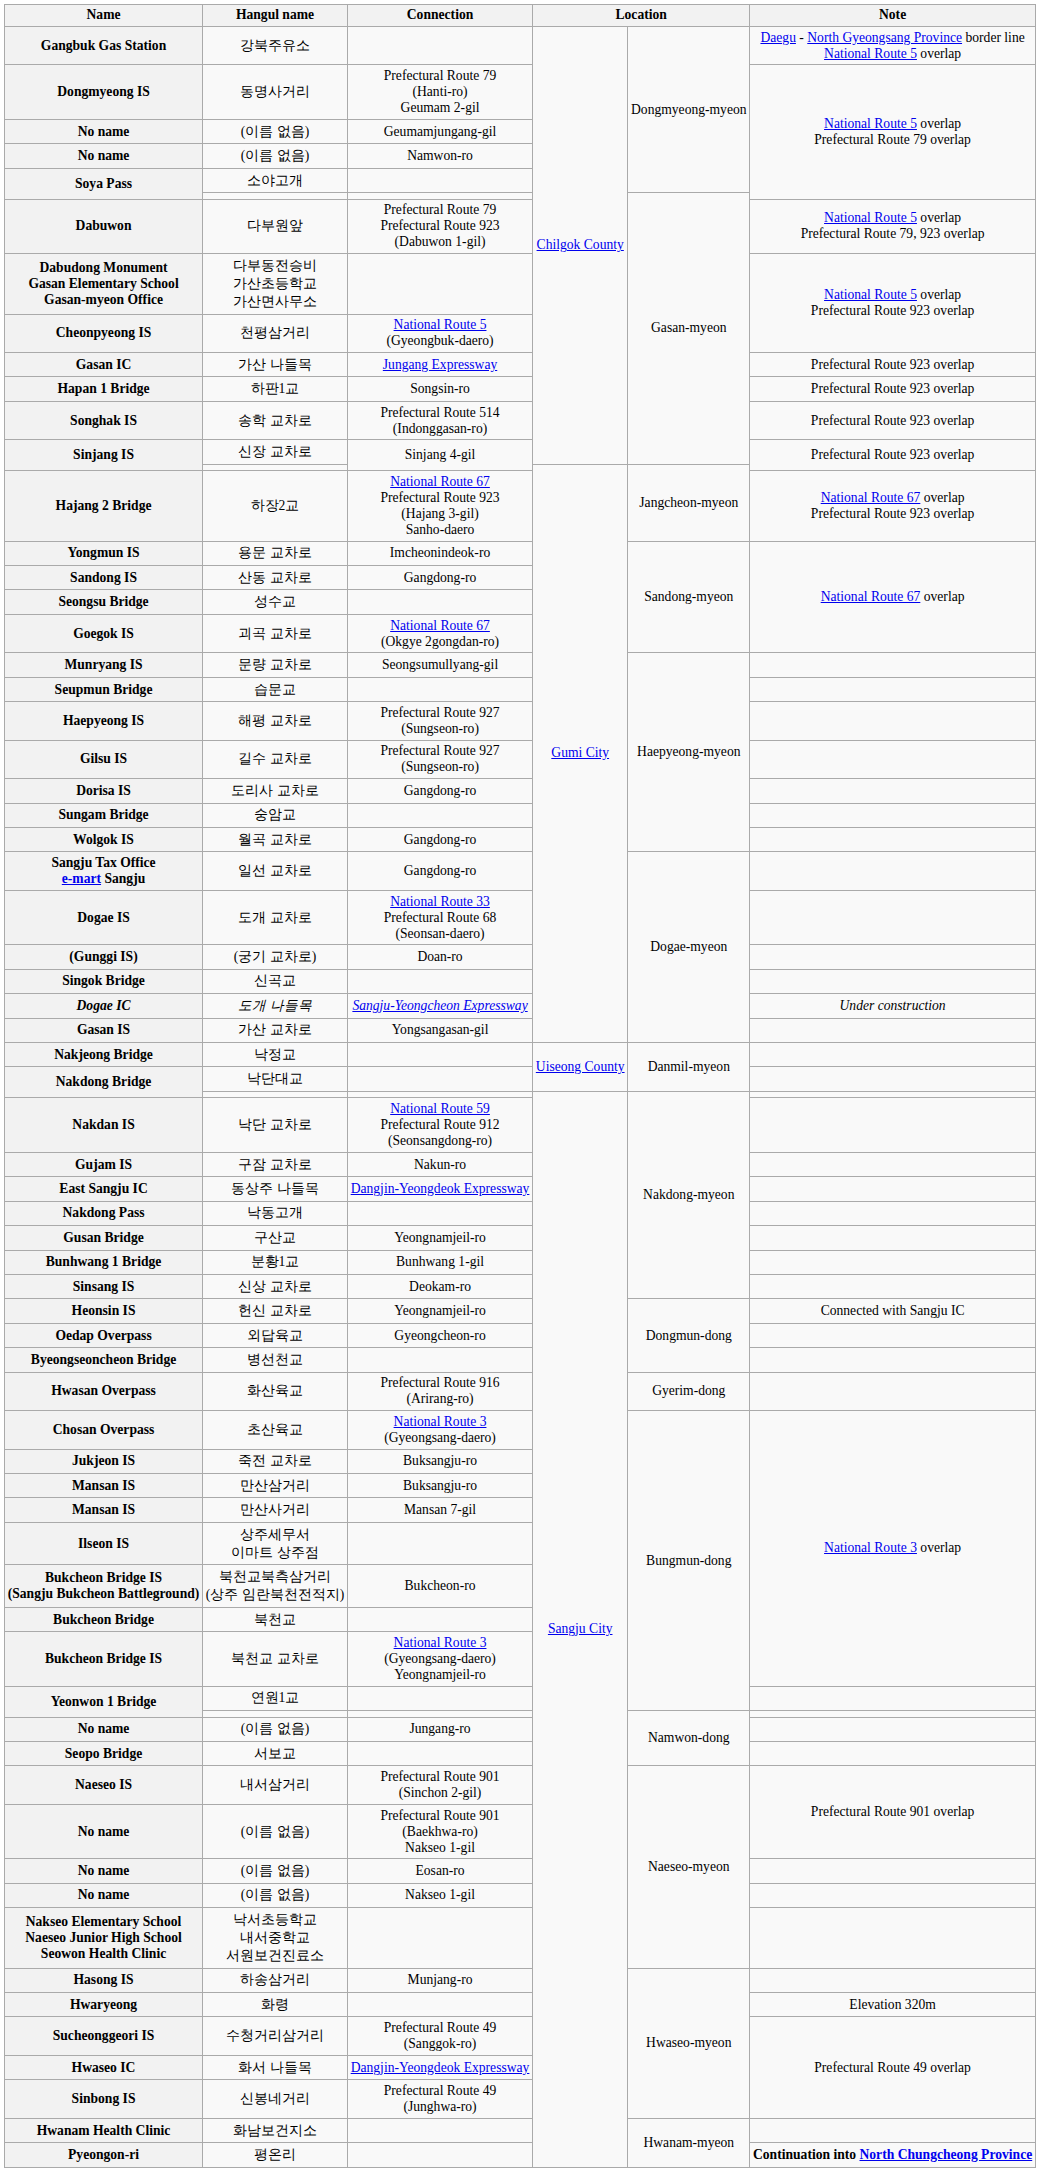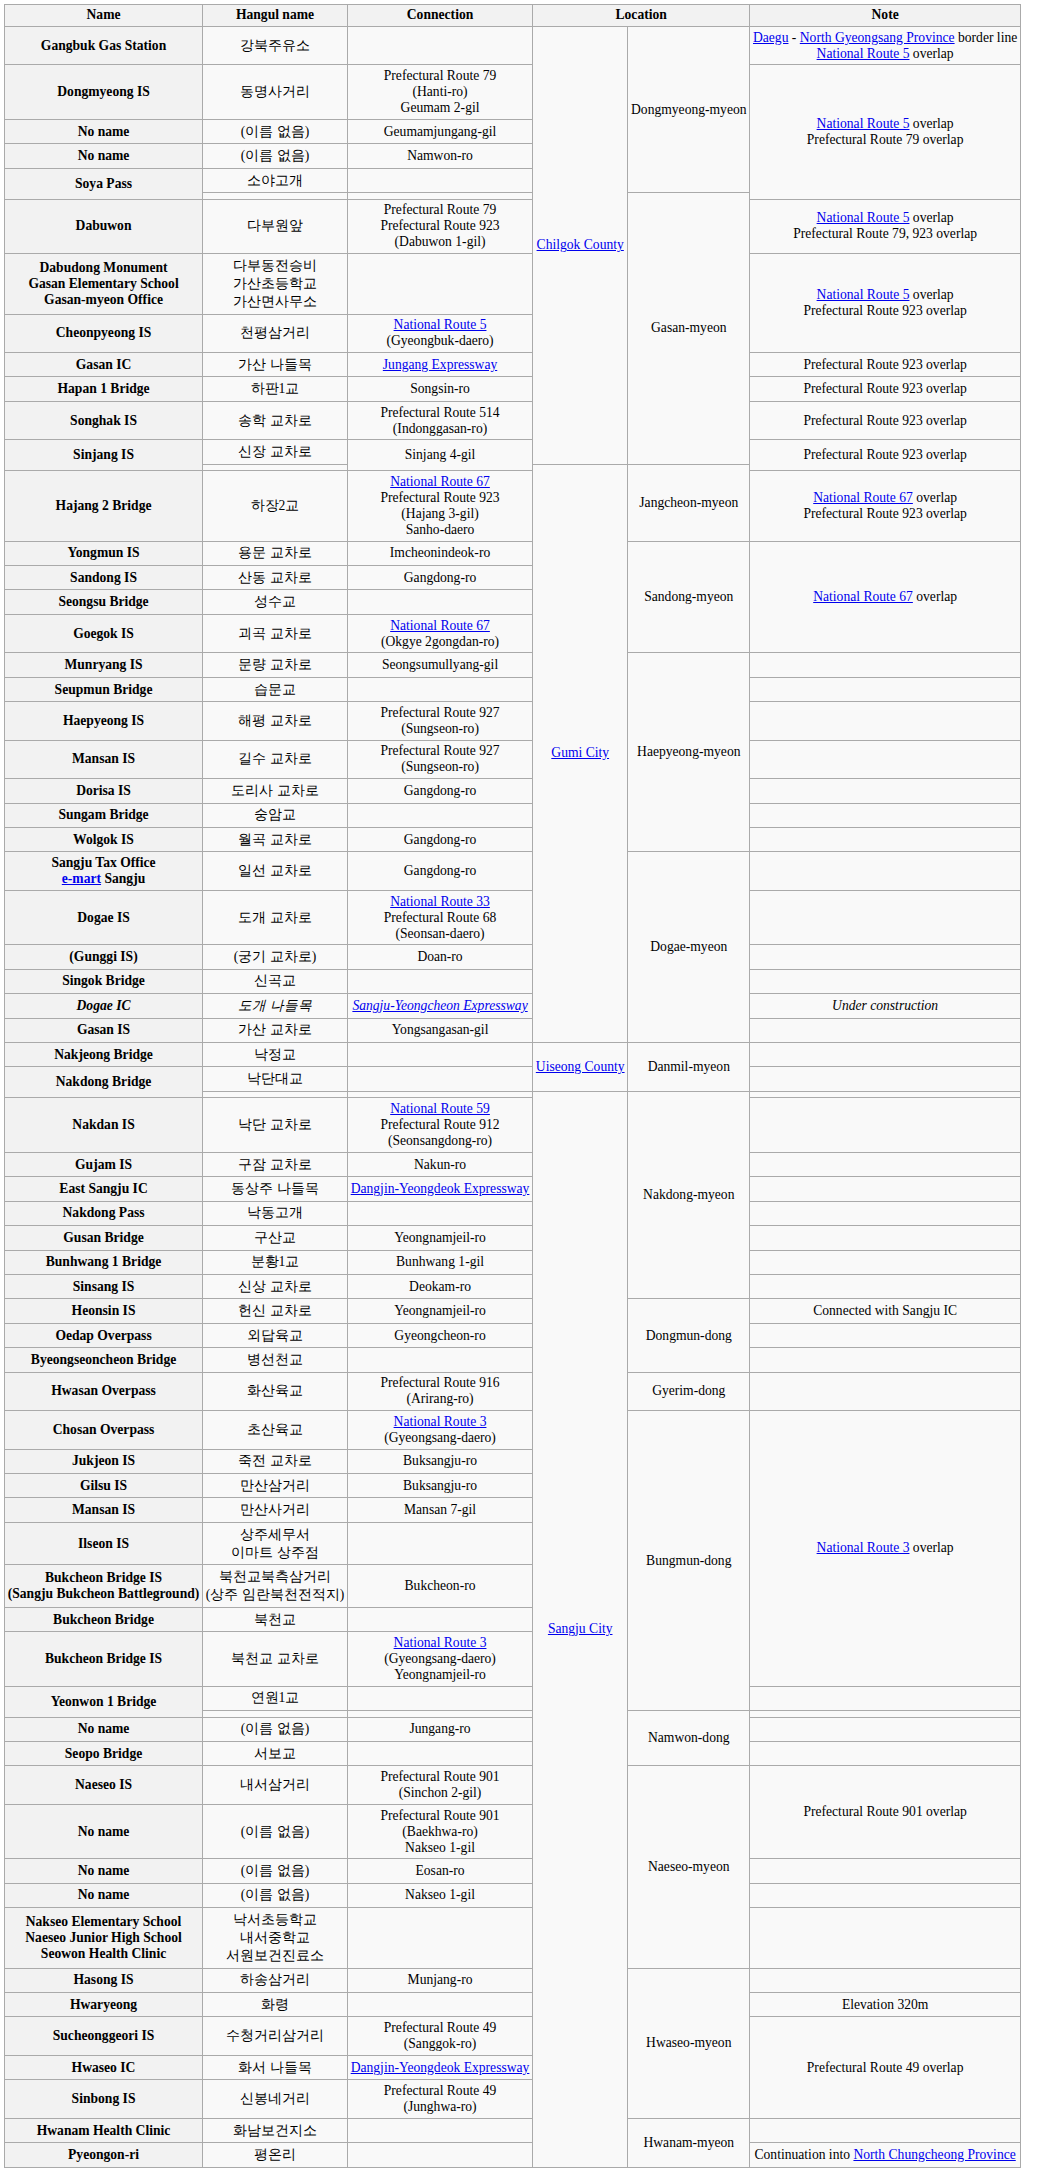 <table class="wikitable" style="font-size: 85%; text-align: center;">
 <tr>
 <th>Name </th>
 <th>Hangul name</th>
 <th>Connection</th>
 <th colspan="2">Location</th>
 <th>Note</th>
 </tr>
 <tr>
 <th>Gangbuk Gas Station</th>
 <td>강북주유소</td>
 <td></td>
 <td rowspan=13><a href='#'>Chilgok County</a></td>
 <td rowspan=5>Dongmyeong-myeon</td>
 <td><a href='#'>Daegu</a> - <a href='#'>North Gyeongsang Province</a> border line<br> <a href='#'>National Route 5</a> overlap</td>
 </tr>
 <tr>
 <th>Dongmyeong IS</th>
 <td>동명사거리</td>
 <td>Prefectural Route 79<br>(Hanti-ro)<br>Geumam 2-gil</td>
 <td rowspan=5><a href='#'>National Route 5</a> overlap<br>Prefectural Route 79 overlap</td>
 </tr>
 <tr>
 <th>No name</th>
 <td>(이름 없음)</td>
 <td>Geumamjungang-gil</td>
 </tr>
 <tr>
 <th>No name</th>
 <td>(이름 없음)</td>
 <td>Namwon-ro</td>
 </tr>
 <tr>
 <th rowspan=2>Soya Pass</th>
 <td>소야고개</td>
 <td></td>
 </tr>
 <tr>
 <td></td>
 <td></td>
 <td rowspan=8>Gasan-myeon</td>
 </tr>
 <tr>
 <th>Dabuwon</th>
 <td>다부원앞</td>
 <td>Prefectural Route 79<br>Prefectural Route 923<br>(Dabuwon 1-gil)</td>
 <td><a href='#'>National Route 5</a> overlap<br>Prefectural Route 79, 923 overlap</td>
 </tr>
 <tr>
 <th>Dabudong Monument<br>Gasan Elementary School<br>Gasan-myeon Office</th>
 <td>다부동전승비<br>가산초등학교<br>가산면사무소</td>
 <td></td>
 <td rowspan=2><a href='#'>National Route 5</a> overlap<br>Prefectural Route 923 overlap</td>
 </tr>
 <tr>
 <th>Cheonpyeong IS</th>
 <td>천평삼거리</td>
 <td><a href='#'>National Route 5</a><br>(Gyeongbuk-daero)</td>
 </tr>
 <tr>
 <th>Gasan IC</th>
 <td>가산 나들목</td>
 <td><a href='#'>Jungang Expressway</a></td>
 <td>Prefectural Route 923 overlap</td>
 </tr>
 <tr>
 <th>Hapan 1 Bridge</th>
 <td>하판1교</td>
 <td>Songsin-ro</td>
 <td>Prefectural Route 923 overlap</td>
 </tr>
 <tr>
 <th>Songhak IS</th>
 <td>송학 교차로</td>
 <td>Prefectural Route 514<br>(Indonggasan-ro)</td>
 <td>Prefectural Route 923 overlap</td>
 </tr>
 <tr>
 <th rowspan=2>Sinjang IS</th>
 <td>신장 교차로</td>
 <td rowspan=2>Sinjang 4-gil</td>
 <td rowspan=2>Prefectural Route 923 overlap</td>
 </tr>
 <tr>
 <td></td>
 <td rowspan=19><a href='#'>Gumi City</a></td>
 <td rowspan=2>Jangcheon-myeon</td>
 </tr>
 <tr>
 <th>Hajang 2 Bridge</th>
 <td>하장2교</td>
 <td><a href='#'>National Route 67</a><br>Prefectural Route 923<br>(Hajang 3-gil)<br>Sanho-daero</td>
 <td><a href='#'>National Route 67</a> overlap<br>Prefectural Route 923 overlap</td>
 </tr>
 <tr>
 <th>Yongmun IS</th>
 <td>용문 교차로</td>
 <td>Imcheonindeok-ro</td>
 <td rowspan=4>Sandong-myeon</td>
 <td rowspan=4><a href='#'>National Route 67</a> overlap</td>
 </tr>
 <tr>
 <th>Sandong IS</th>
 <td>산동 교차로</td>
 <td>Gangdong-ro</td>
 </tr>
 <tr>
 <th>Seongsu Bridge</th>
 <td>성수교</td>
 <td></td>
 </tr>
 <tr>
 <th>Goegok IS</th>
 <td>괴곡 교차로</td>
 <td><a href='#'>National Route 67</a><br>(Okgye 2gongdan-ro)</td>
 </tr>
 <tr>
 <th>Munryang IS</th>
 <td>문량 교차로</td>
 <td>Seongsumullyang-gil</td>
 <td rowspan=7>Haepyeong-myeon</td>
 <td></td>
 </tr>
 <tr>
 <th>Seupmun Bridge</th>
 <td>습문교</td>
 <td></td>
 <td></td>
 </tr>
 <tr>
 <th>Haepyeong IS</th>
 <td>해평 교차로</td>
 <td>Prefectural Route 927 <br>(Sungseon-ro)</td>
 <td></td>
 </tr>
 <tr>
-<th>Gilsu IS</th>
+<th>Mansan IS</th>
 <td>길수 교차로</td>
 <td>Prefectural Route 927<br>(Sungseon-ro)</td>
 <td></td>
 </tr>
 <tr>
 <th>Dorisa IS</th>
 <td>도리사 교차로</td>
 <td>Gangdong-ro</td>
 <td></td>
 </tr>
 <tr>
 <th>Sungam Bridge</th>
 <td>숭암교</td>
 <td></td>
 <td></td>
 </tr>
 <tr>
 <th>Wolgok IS</th>
 <td>월곡 교차로</td>
 <td>Gangdong-ro</td>
 <td></td>
 </tr>
 <tr>
 <th>Sangju Tax Office<br><a href='#'>e-mart</a> Sangju</th>
 <td>일선 교차로</td>
 <td>Gangdong-ro</td>
 <td rowspan=6>Dogae-myeon</td>
 <td></td>
 </tr>
 <tr>
 <th>Dogae IS</th>
 <td>도개 교차로</td>
 <td><a href='#'>National Route 33</a><br>Prefectural Route 68<br>(Seonsan-daero)</td>
 <td></td>
 </tr>
 <tr>
 <th>(Gunggi IS)</th>
 <td>(궁기 교차로)</td>
 <td>Doan-ro</td>
 <td></td>
 </tr>
 <tr>
 <th>Singok Bridge</th>
 <td>신곡교</td>
 <td></td>
 <td></td>
 </tr>
 <tr>
 <th><em>Dogae IC</em></th>
 <td><em>도개 나들목</em></td>
 <td><em><a href='#'>Sangju-Yeongcheon Expressway</a></em></td>
 <td><em>Under construction</em></td>
 </tr>
 <tr>
 <th>Gasan IS</th>
 <td>가산 교차로</td>
 <td>Yongsangasan-gil</td>
 <td></td>
 </tr>
 <tr>
 <th>Nakjeong Bridge</th>
 <td>낙정교</td>
 <td></td>
 <td rowspan=2><a href='#'>Uiseong County</a></td>
 <td rowspan=2>Danmil-myeon</td>
 <td></td>
 </tr>
 <tr>
 <th rowspan=2>Nakdong Bridge</th>
 <td>낙단대교</td>
 <td></td>
 <td></td>
 </tr>
 <tr>
 <td></td>
 <td></td>
 <td rowspan=36><a href='#'>Sangju City</a></td>
 <td rowspan=8>Nakdong-myeon</td>
 <td></td>
 </tr>
 <tr>
 <th>Nakdan IS</th>
 <td>낙단 교차로</td>
 <td><a href='#'>National Route 59</a><br>Prefectural Route 912<br>(Seonsangdong-ro)</td>
 <td></td>
 </tr>
 <tr>
 <th>Gujam IS</th>
 <td>구잠 교차로</td>
 <td>Nakun-ro</td>
 <td></td>
 </tr>
 <tr>
 <th>East Sangju IC</th>
 <td>동상주 나들목</td>
 <td><a href='#'>Dangjin-Yeongdeok Expressway</a></td>
 <td></td>
 </tr>
 <tr>
 <th>Nakdong Pass</th>
 <td>낙동고개</td>
 <td></td>
 <td></td>
 </tr>
 <tr>
 <th>Gusan Bridge</th>
 <td>구산교</td>
 <td>Yeongnamjeil-ro</td>
 <td></td>
 </tr>
 <tr>
 <th>Bunhwang 1 Bridge</th>
 <td>분황1교</td>
 <td>Bunhwang 1-gil</td>
 <td></td>
 </tr>
 <tr>
 <th>Sinsang IS</th>
 <td>신상 교차로</td>
 <td>Deokam-ro</td>
 <td></td>
 </tr>
 <tr>
 <th>Heonsin IS</th>
 <td>헌신 교차로</td>
 <td>Yeongnamjeil-ro</td>
 <td rowspan=3>Dongmun-dong</td>
 <td>Connected with Sangju IC</td>
 </tr>
 <tr>
 <th>Oedap Overpass</th>
 <td>외답육교</td>
 <td>Gyeongcheon-ro</td>
 <td></td>
 </tr>
 <tr>
 <th>Byeongseoncheon Bridge</th>
 <td>병선천교</td>
 <td></td>
 <td></td>
 </tr>
 <tr>
 <th>Hwasan Overpass</th>
 <td>화산육교</td>
 <td>Prefectural Route 916<br>(Arirang-ro)</td>
 <td>Gyerim-dong</td>
 <td></td>
 </tr>
 <tr>
 <th>Chosan Overpass</th>
 <td>초산육교</td>
 <td><a href='#'>National Route 3</a><br>(Gyeongsang-daero)</td>
 <td rowspan=9>Bungmun-dong</td>
 <td rowspan=8><a href='#'>National Route 3</a> overlap</td>
 </tr>
 <tr>
 <th>Jukjeon IS</th>
 <td>죽전 교차로</td>
 <td>Buksangju-ro</td>
 </tr>
 <tr>
-<th>Mansan IS</th>
+<th>Gilsu IS</th>
 <td>만산삼거리</td>
 <td>Buksangju-ro</td>
 </tr>
 <tr>
 <th>Mansan IS</th>
 <td>만산사거리</td>
 <td>Mansan 7-gil</td>
 </tr>
 <tr>
 <th>Ilseon IS</th>
 <td>상주세무서<br>이마트 상주점</td>
 <td></td>
 </tr>
 <tr>
 <th>Bukcheon Bridge IS<br>(Sangju Bukcheon Battleground)</th>
 <td>북천교북측삼거리<br>(상주 임란북천전적지)</td>
 <td>Bukcheon-ro</td>
 </tr>
 <tr>
 <th>Bukcheon Bridge</th>
 <td>북천교</td>
 <td></td>
 </tr>
 <tr>
 <th>Bukcheon Bridge IS</th>
 <td>북천교 교차로</td>
 <td><a href='#'>National Route 3</a><br>(Gyeongsang-daero)<br>Yeongnamjeil-ro</td>
 </tr>
 <tr>
 <th rowspan=2>Yeonwon 1 Bridge</th>
 <td>연원1교</td>
 <td></td>
 <td></td>
 </tr>
 <tr>
 <td></td>
 <td></td>
 <td rowspan=3>Namwon-dong</td>
 <td></td>
 </tr>
 <tr>
 <th>No name</th>
 <td>(이름 없음)</td>
 <td>Jungang-ro</td>
 <td></td>
 </tr>
 <tr>
 <th>Seopo Bridge</th>
 <td>서보교</td>
 <td></td>
 <td></td>
 </tr>
 <tr>
 <th>Naeseo IS</th>
 <td>내서삼거리</td>
 <td>Prefectural Route 901<br>(Sinchon 2-gil)</td>
 <td rowspan=5>Naeseo-myeon</td>
 <td rowspan=2>Prefectural Route 901 overlap</td>
 </tr>
 <tr>
 <th>No name</th>
 <td>(이름 없음)</td>
 <td>Prefectural Route 901<br>(Baekhwa-ro)<br>Nakseo 1-gil</td>
 </tr>
 <tr>
 <th>No name</th>
 <td>(이름 없음)</td>
 <td>Eosan-ro</td>
 <td></td>
 </tr>
 <tr>
 <th>No name</th>
 <td>(이름 없음)</td>
 <td>Nakseo 1-gil</td>
 <td></td>
 </tr>
 <tr>
 <th>Nakseo Elementary School<br>Naeseo Junior High School<br>Seowon Health Clinic</th>
 <td>낙서초등학교<br>내서중학교<br>서원보건진료소</td>
 <td></td>
 <td></td>
 </tr>
 <tr>
 <th>Hasong IS</th>
 <td>하송삼거리</td>
 <td>Munjang-ro</td>
 <td rowspan=5>Hwaseo-myeon</td>
 <td></td>
 </tr>
 <tr>
 <th>Hwaryeong</th>
 <td>화령</td>
 <td></td>
 <td>Elevation 320m</td>
 </tr>
 <tr>
 <th>Sucheonggeori IS</th>
 <td>수청거리삼거리</td>
 <td>Prefectural Route 49<br>(Sanggok-ro)</td>
 <td rowspan=3>Prefectural Route 49 overlap</td>
 </tr>
 <tr>
 <th>Hwaseo IC</th>
 <td>화서 나들목</td>
 <td><a href='#'>Dangjin-Yeongdeok Expressway</a></td>
 </tr>
 <tr>
 <th>Sinbong IS</th>
 <td>신봉네거리</td>
 <td>Prefectural Route 49<br>(Junghwa-ro)</td>
 </tr>
 <tr>
 <th>Hwanam Health Clinic</th>
 <td>화남보건지소</td>
 <td></td>
 <td rowspan=2>Hwanam-myeon</td>
 <td></td>
 </tr>
 <tr>
 <th>Pyeongon-ri</th>
 <td>평온리</td>
 <td></td>
-<td><strong>Continuation into <a href='#'>North Chungcheong Province</a></strong></td>
+<td>Continuation into <a href='#'>North Chungcheong Province</a></td>
 </tr>
 <tr>
 </tr>
 </table>
